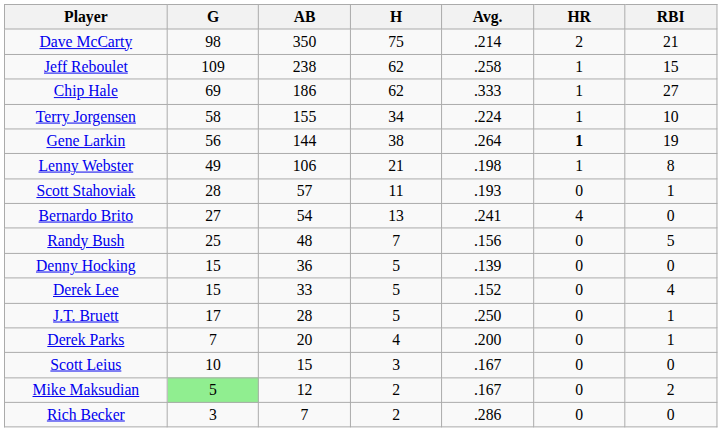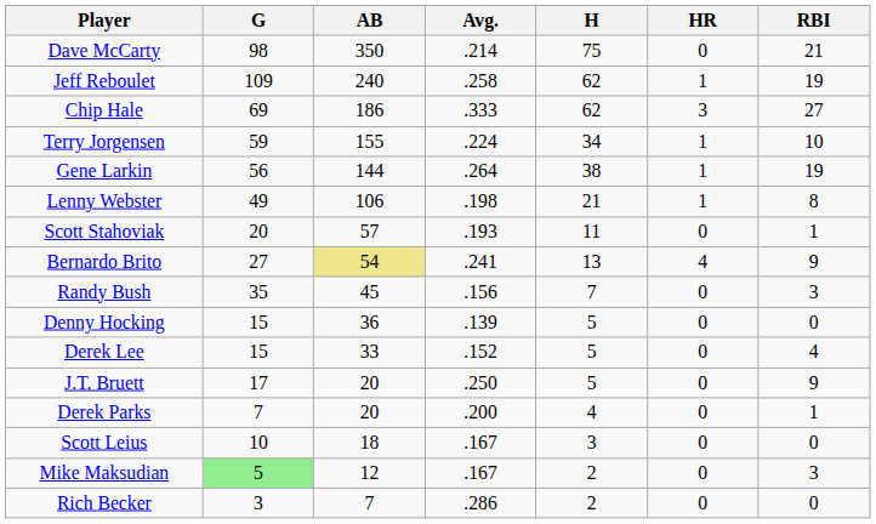 <table class="wikitable sortable">
 <tr>
 <th bgcolor="#DDDDFF" width="16%">Player</th>
 <th bgcolor="#DDDDFF" width="9%">G</th>
 <th bgcolor="#DDDDFF" width="9%">AB</th>
+<th bgcolor="#DDDDFF" width="9%">Avg.</th>
 <th bgcolor="#DDDDFF" width="9%">H</th>
-<th bgcolor="#DDDDFF" width="9%">Avg.</th>
 <th bgcolor="#DDDDFF" width="9%">HR</th>
 <th bgcolor="#DDDDFF" width="9%">RBI</th>
 </tr>
 <tr align="center">
 <td><a href='#'>Dave McCarty</a></td>
 <td>98</td>
 <td>350</td>
+<td>.214</td>
 <td>75</td>
-<td>.214</td>
-<td>2</td>
+<td>0</td>
 <td>21</td>
 </tr>
 <tr align=center>
 <td><a href='#'>Jeff Reboulet</a></td>
 <td>109</td>
-<td>238</td>
+<td>240</td>
+<td>.258</td>
 <td>62</td>
-<td>.258</td>
 <td>1</td>
-<td>15</td>
+<td>19</td>
 </tr>
 <tr align=center>
 <td><a href='#'>Chip Hale</a></td>
 <td>69</td>
 <td>186</td>
+<td>.333</td>
 <td>62</td>
-<td>.333</td>
-<td>1</td>
+<td>3</td>
 <td>27</td>
 </tr>
 <tr align=center>
 <td><a href='#'>Terry Jorgensen</a></td>
-<td>58</td>
+<td>59</td>
 <td>155</td>
+<td>.224</td>
 <td>34</td>
-<td>.224</td>
 <td>1</td>
 <td>10</td>
 </tr>
 <tr align="center">
 <td><a href='#'>Gene Larkin</a></td>
 <td>56</td>
 <td>144</td>
+<td>.264</td>
 <td>38</td>
-<td>.264</td>
-<td><strong>1</strong></td>
+<td>1</td>
 <td>19</td>
 </tr>
 <tr align=center>
 <td><a href='#'>Lenny Webster</a></td>
 <td>49</td>
 <td>106</td>
+<td>.198</td>
 <td>21</td>
-<td>.198</td>
 <td>1</td>
 <td>8</td>
 </tr>
 <tr align=center>
 <td><a href='#'>Scott Stahoviak</a></td>
-<td>28</td>
+<td>20</td>
 <td>57</td>
+<td>.193</td>
 <td>11</td>
-<td>.193</td>
 <td>0</td>
 <td>1</td>
 </tr>
 <tr align=center>
 <td><a href='#'>Bernardo Brito</a></td>
 <td>27</td>
-<td>54</td>
+<td style="background: khaki;">54</td>
+<td>.241</td>
 <td>13</td>
-<td>.241</td>
 <td>4</td>
-<td>0</td>
+<td>9</td>
 </tr>
 <tr align=center>
 <td><a href='#'>Randy Bush</a></td>
-<td>25</td>
-<td>48</td>
+<td>35</td>
+<td>45</td>
+<td>.156</td>
 <td>7</td>
-<td>.156</td>
 <td>0</td>
-<td>5</td>
+<td>3</td>
 </tr>
 <tr align="center">
 <td><a href='#'>Denny Hocking</a></td>
 <td>15</td>
 <td>36</td>
+<td>.139</td>
 <td>5</td>
-<td>.139</td>
 <td>0</td>
 <td>0</td>
 </tr>
 <tr align=center>
 <td><a href='#'>Derek Lee</a></td>
 <td>15</td>
 <td>33</td>
+<td>.152</td>
 <td>5</td>
-<td>.152</td>
 <td>0</td>
 <td>4</td>
 </tr>
 <tr align=center>
 <td><a href='#'>J.T. Bruett</a></td>
 <td>17</td>
-<td>28</td>
+<td>20</td>
+<td>.250</td>
 <td>5</td>
-<td>.250</td>
 <td>0</td>
-<td>1</td>
+<td>9</td>
 </tr>
 <tr align=center>
 <td><a href='#'>Derek Parks</a></td>
 <td>7</td>
 <td>20</td>
+<td>.200</td>
 <td>4</td>
-<td>.200</td>
 <td>0</td>
 <td>1</td>
 </tr>
 <tr align="center">
 <td><a href='#'>Scott Leius</a></td>
 <td>10</td>
-<td>15</td>
+<td>18</td>
+<td>.167</td>
 <td>3</td>
-<td>.167</td>
 <td>0</td>
 <td>0</td>
 </tr>
 <tr align=center>
 <td><a href='#'>Mike Maksudian</a></td>
 <td style="background: lightgreen;">5</td>
 <td>12</td>
+<td>.167</td>
 <td>2</td>
-<td>.167</td>
 <td>0</td>
-<td>2</td>
+<td>3</td>
 </tr>
 <tr align=center>
 <td><a href='#'>Rich Becker</a></td>
 <td>3</td>
 <td>7</td>
+<td>.286</td>
 <td>2</td>
-<td>.286</td>
 <td>0</td>
 <td>0</td>
 </tr>
 </table>
